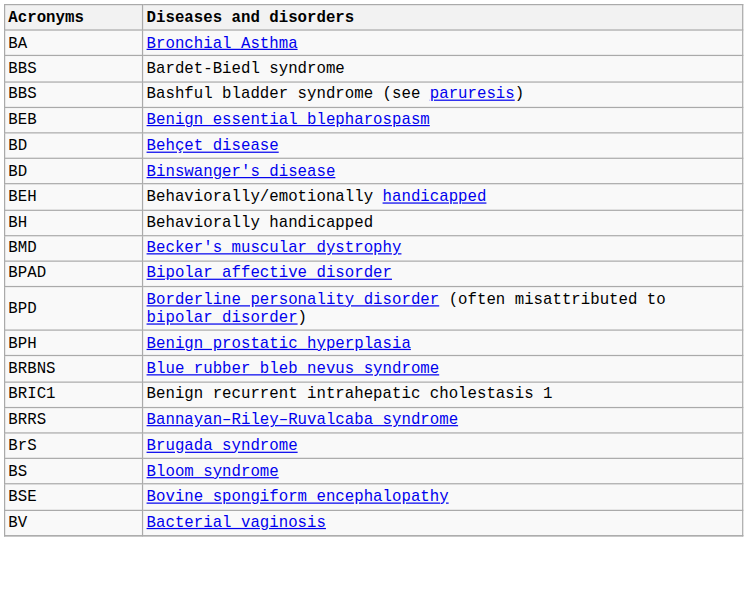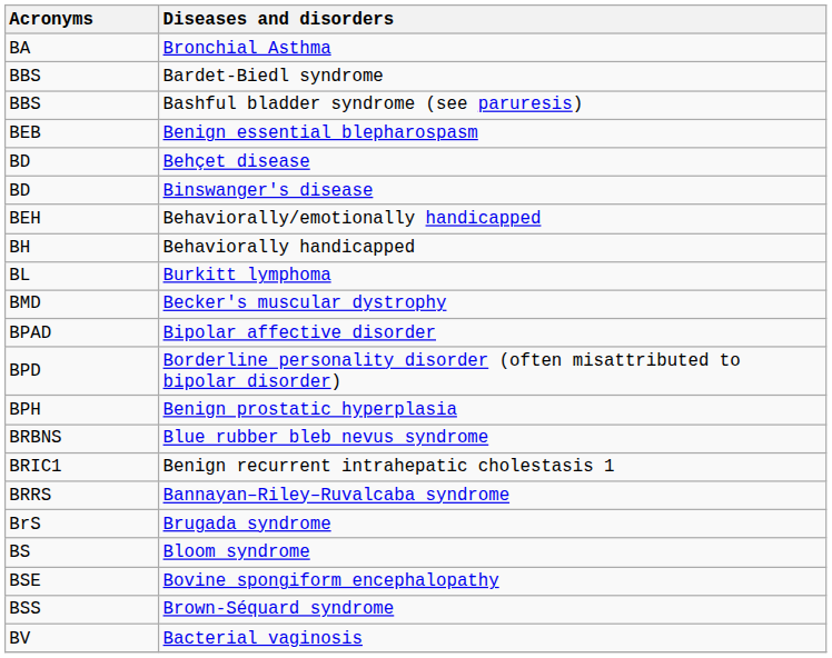 <table class="wikitable sortable">
 <tr>
 <th width=170px style=text-align:left>Acronyms</th>
 <th width=900px style=text-align:left>Diseases and disorders</th>
 </tr>
 <tr>
 <td>BA</td>
 <td><a href='#'>Bronchial Asthma</a></td>
 </tr>
 <tr>
 <td>BBS</td>
 <td>Bardet-Biedl syndrome</td>
 </tr>
 <tr>
 <td>BBS</td>
 <td>Bashful bladder syndrome (see <a href='#'>paruresis</a>)</td>
 </tr>
 <tr>
 <td>BEB</td>
 <td><a href='#'>Benign essential blepharospasm</a></td>
 </tr>
 <tr>
 <td>BD</td>
 <td><a href='#'>Behçet disease</a></td>
 </tr>
 <tr>
 <td>BD</td>
 <td><a href='#'>Binswanger's disease</a></td>
 </tr>
 <tr>
 <td>BEH</td>
 <td>Behaviorally/emotionally <a href='#'>handicapped</a></td>
 </tr>
 <tr>
 <td>BH</td>
 <td>Behaviorally handicapped</td>
+</tr>
+<tr>
+<td>BL</td>
+<td><a href='#'>Burkitt lymphoma</a></td>
 </tr>
 <tr>
 <td>BMD</td>
 <td><a href='#'>Becker's muscular dystrophy</a></td>
 </tr>
 <tr>
 <td>BPAD</td>
 <td><a href='#'>Bipolar affective disorder</a></td>
 </tr>
 <tr>
 <td>BPD</td>
 <td><a href='#'>Borderline personality disorder</a> (often misattributed to <a href='#'>bipolar disorder</a>)</td>
 </tr>
 <tr>
 <td>BPH</td>
 <td><a href='#'>Benign prostatic hyperplasia</a></td>
 </tr>
 <tr>
 <td>BRBNS</td>
 <td><a href='#'>Blue rubber bleb nevus syndrome</a></td>
 </tr>
 <tr>
 <td>BRIC1</td>
 <td>Benign recurrent intrahepatic cholestasis 1</td>
 </tr>
 <tr>
 <td>BRRS</td>
 <td><a href='#'>Bannayan–Riley–Ruvalcaba syndrome</a></td>
 </tr>
 <tr>
 <td>BrS</td>
 <td><a href='#'>Brugada syndrome</a></td>
 </tr>
 <tr>
 <td>BS</td>
 <td><a href='#'>Bloom syndrome</a></td>
 </tr>
 <tr>
 <td>BSE</td>
 <td><a href='#'>Bovine spongiform encephalopathy</a></td>
 </tr>
 <tr>
+<td>BSS</td>
+<td><a href='#'>Brown-Séquard syndrome</a></td>
+</tr>
+<tr>
 <td>BV</td>
 <td><a href='#'>Bacterial vaginosis</a></td>
 </tr>
 <tr>
 </tr>
 </table>
